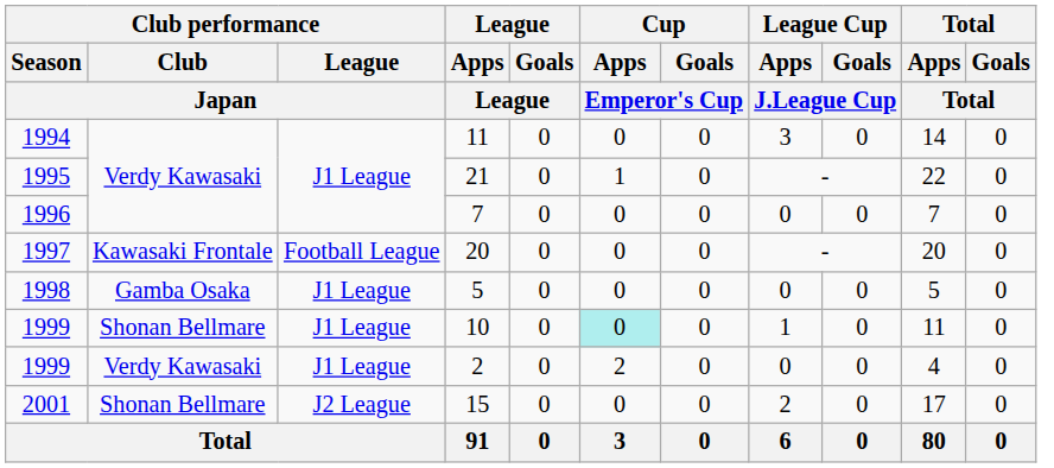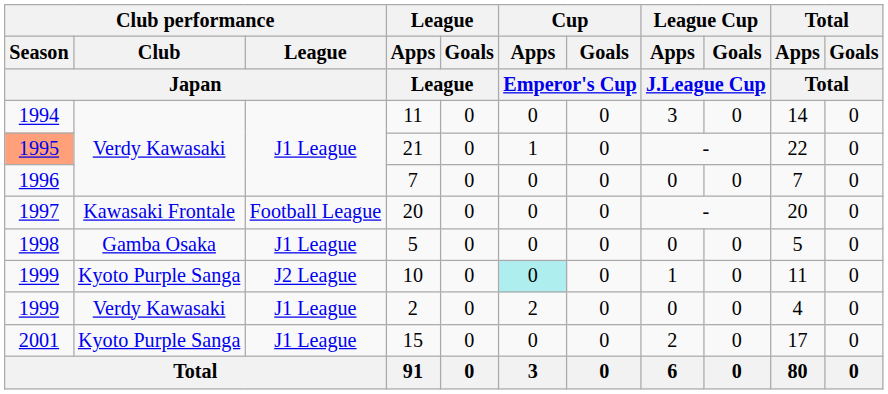 <table class="wikitable" style="text-align:center;">
 <tr>
 <th colspan=3>Club performance</th>
 <th colspan=2>League</th>
 <th colspan=2>Cup</th>
 <th colspan=2>League Cup</th>
 <th colspan=2>Total</th>
 </tr>
 <tr>
 <th>Season</th>
 <th>Club</th>
 <th>League</th>
 <th>Apps</th>
 <th>Goals</th>
 <th>Apps</th>
 <th>Goals</th>
 <th>Apps</th>
 <th>Goals</th>
 <th>Apps</th>
 <th>Goals</th>
 </tr>
 <tr>
 <th colspan=3>Japan</th>
 <th colspan=2>League</th>
 <th colspan=2><a href='#'>Emperor's Cup</a></th>
 <th colspan=2><a href='#'>J.League Cup</a></th>
 <th colspan=2>Total</th>
 </tr>
 <tr>
 <td><a href='#'>1994</a></td>
 <td rowspan="3"><a href='#'>Verdy Kawasaki</a></td>
 <td rowspan="3"><a href='#'>J1 League</a></td>
 <td>11</td>
 <td>0</td>
 <td>0</td>
 <td>0</td>
 <td>3</td>
 <td>0</td>
 <td>14</td>
 <td>0</td>
 </tr>
 <tr>
-<td><a href='#'>1995</a></td>
+<td style="background: lightsalmon;"><a href='#'>1995</a></td>
 <td>21</td>
 <td>0</td>
 <td>1</td>
 <td>0</td>
 <td colspan="2">-</td>
 <td>22</td>
 <td>0</td>
 </tr>
 <tr>
 <td><a href='#'>1996</a></td>
 <td>7</td>
 <td>0</td>
 <td>0</td>
 <td>0</td>
 <td>0</td>
 <td>0</td>
 <td>7</td>
 <td>0</td>
 </tr>
 <tr>
 <td><a href='#'>1997</a></td>
 <td><a href='#'>Kawasaki Frontale</a></td>
 <td><a href='#'>Football League</a></td>
 <td>20</td>
 <td>0</td>
 <td>0</td>
 <td>0</td>
 <td colspan="2">-</td>
 <td>20</td>
 <td>0</td>
 </tr>
 <tr>
 <td><a href='#'>1998</a></td>
 <td><a href='#'>Gamba Osaka</a></td>
 <td><a href='#'>J1 League</a></td>
 <td>5</td>
 <td>0</td>
 <td>0</td>
 <td>0</td>
 <td>0</td>
 <td>0</td>
 <td>5</td>
 <td>0</td>
 </tr>
 <tr>
 <td><a href='#'>1999</a></td>
-<td><a href='#'>Shonan Bellmare</a></td>
-<td><a href='#'>J1 League</a></td>
+<td><a href='#'>Kyoto Purple Sanga</a></td>
+<td><a href='#'>J2 League</a></td>
 <td>10</td>
 <td>0</td>
 <td style="background: paleturquoise;">0</td>
 <td>0</td>
 <td>1</td>
 <td>0</td>
 <td>11</td>
 <td>0</td>
 </tr>
 <tr>
 <td><a href='#'>1999</a></td>
 <td><a href='#'>Verdy Kawasaki</a></td>
 <td><a href='#'>J1 League</a></td>
 <td>2</td>
 <td>0</td>
 <td>2</td>
 <td>0</td>
 <td>0</td>
 <td>0</td>
 <td>4</td>
 <td>0</td>
 </tr>
 <tr>
 <td><a href='#'>2001</a></td>
-<td><a href='#'>Shonan Bellmare</a></td>
-<td><a href='#'>J2 League</a></td>
+<td><a href='#'>Kyoto Purple Sanga</a></td>
+<td><a href='#'>J1 League</a></td>
 <td>15</td>
 <td>0</td>
 <td>0</td>
 <td>0</td>
 <td>2</td>
 <td>0</td>
 <td>17</td>
 <td>0</td>
 </tr>
 <tr>
 <th colspan=3>Total</th>
 <th>91</th>
 <th>0</th>
 <th>3</th>
 <th>0</th>
 <th>6</th>
 <th>0</th>
 <th>80</th>
 <th>0</th>
 </tr>
 </table>
